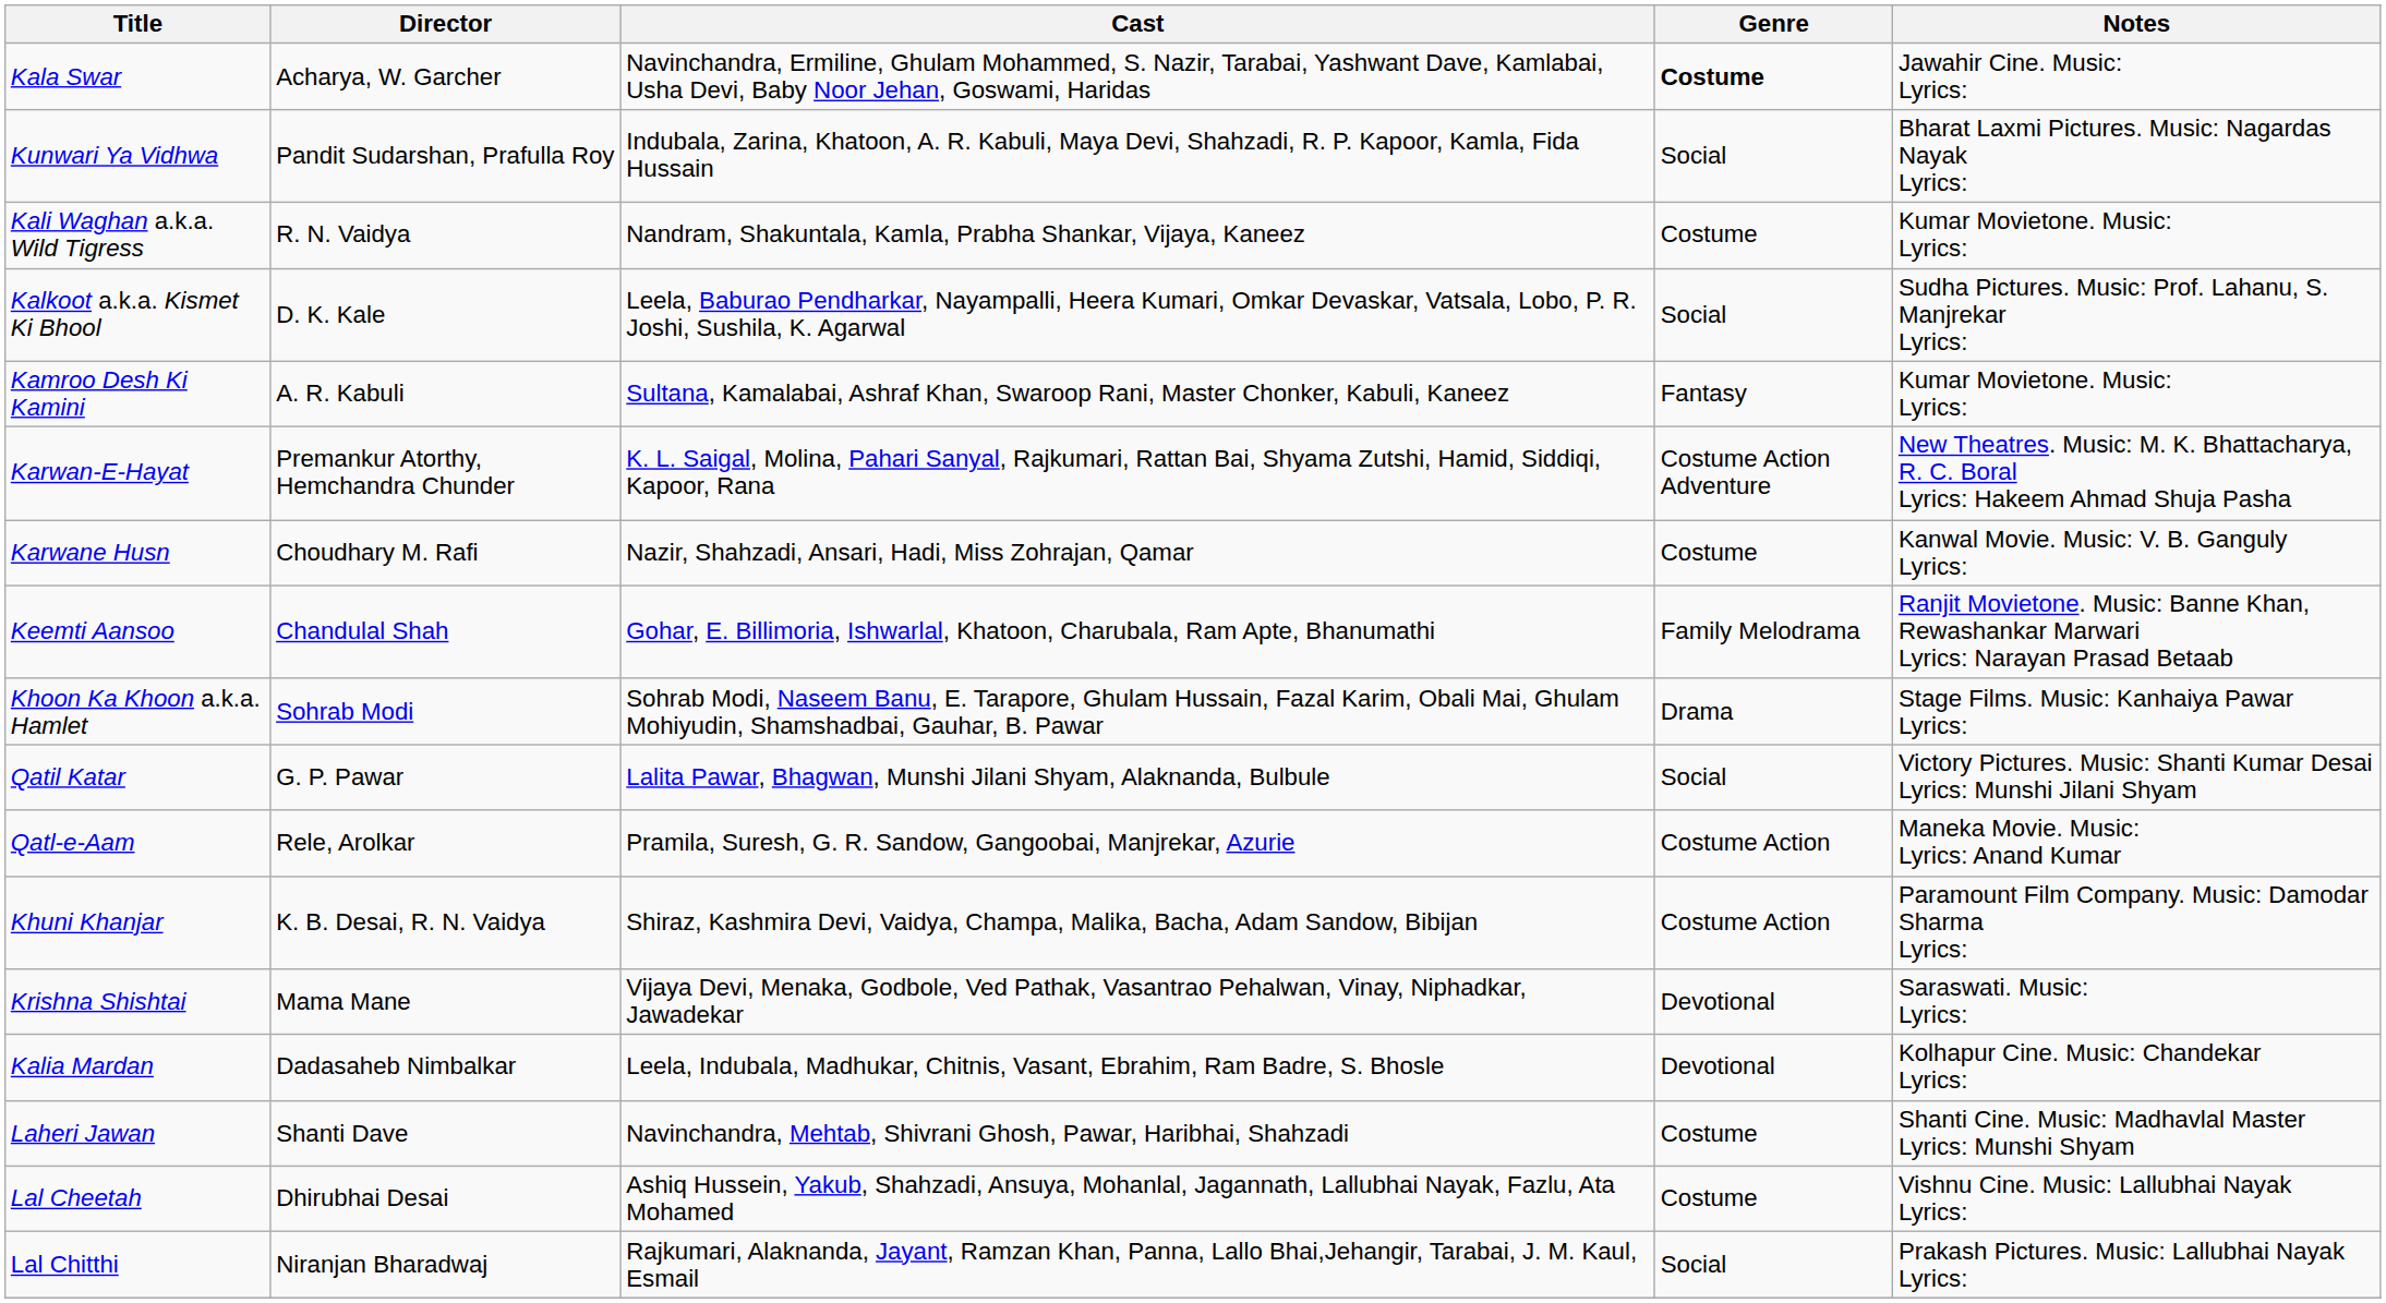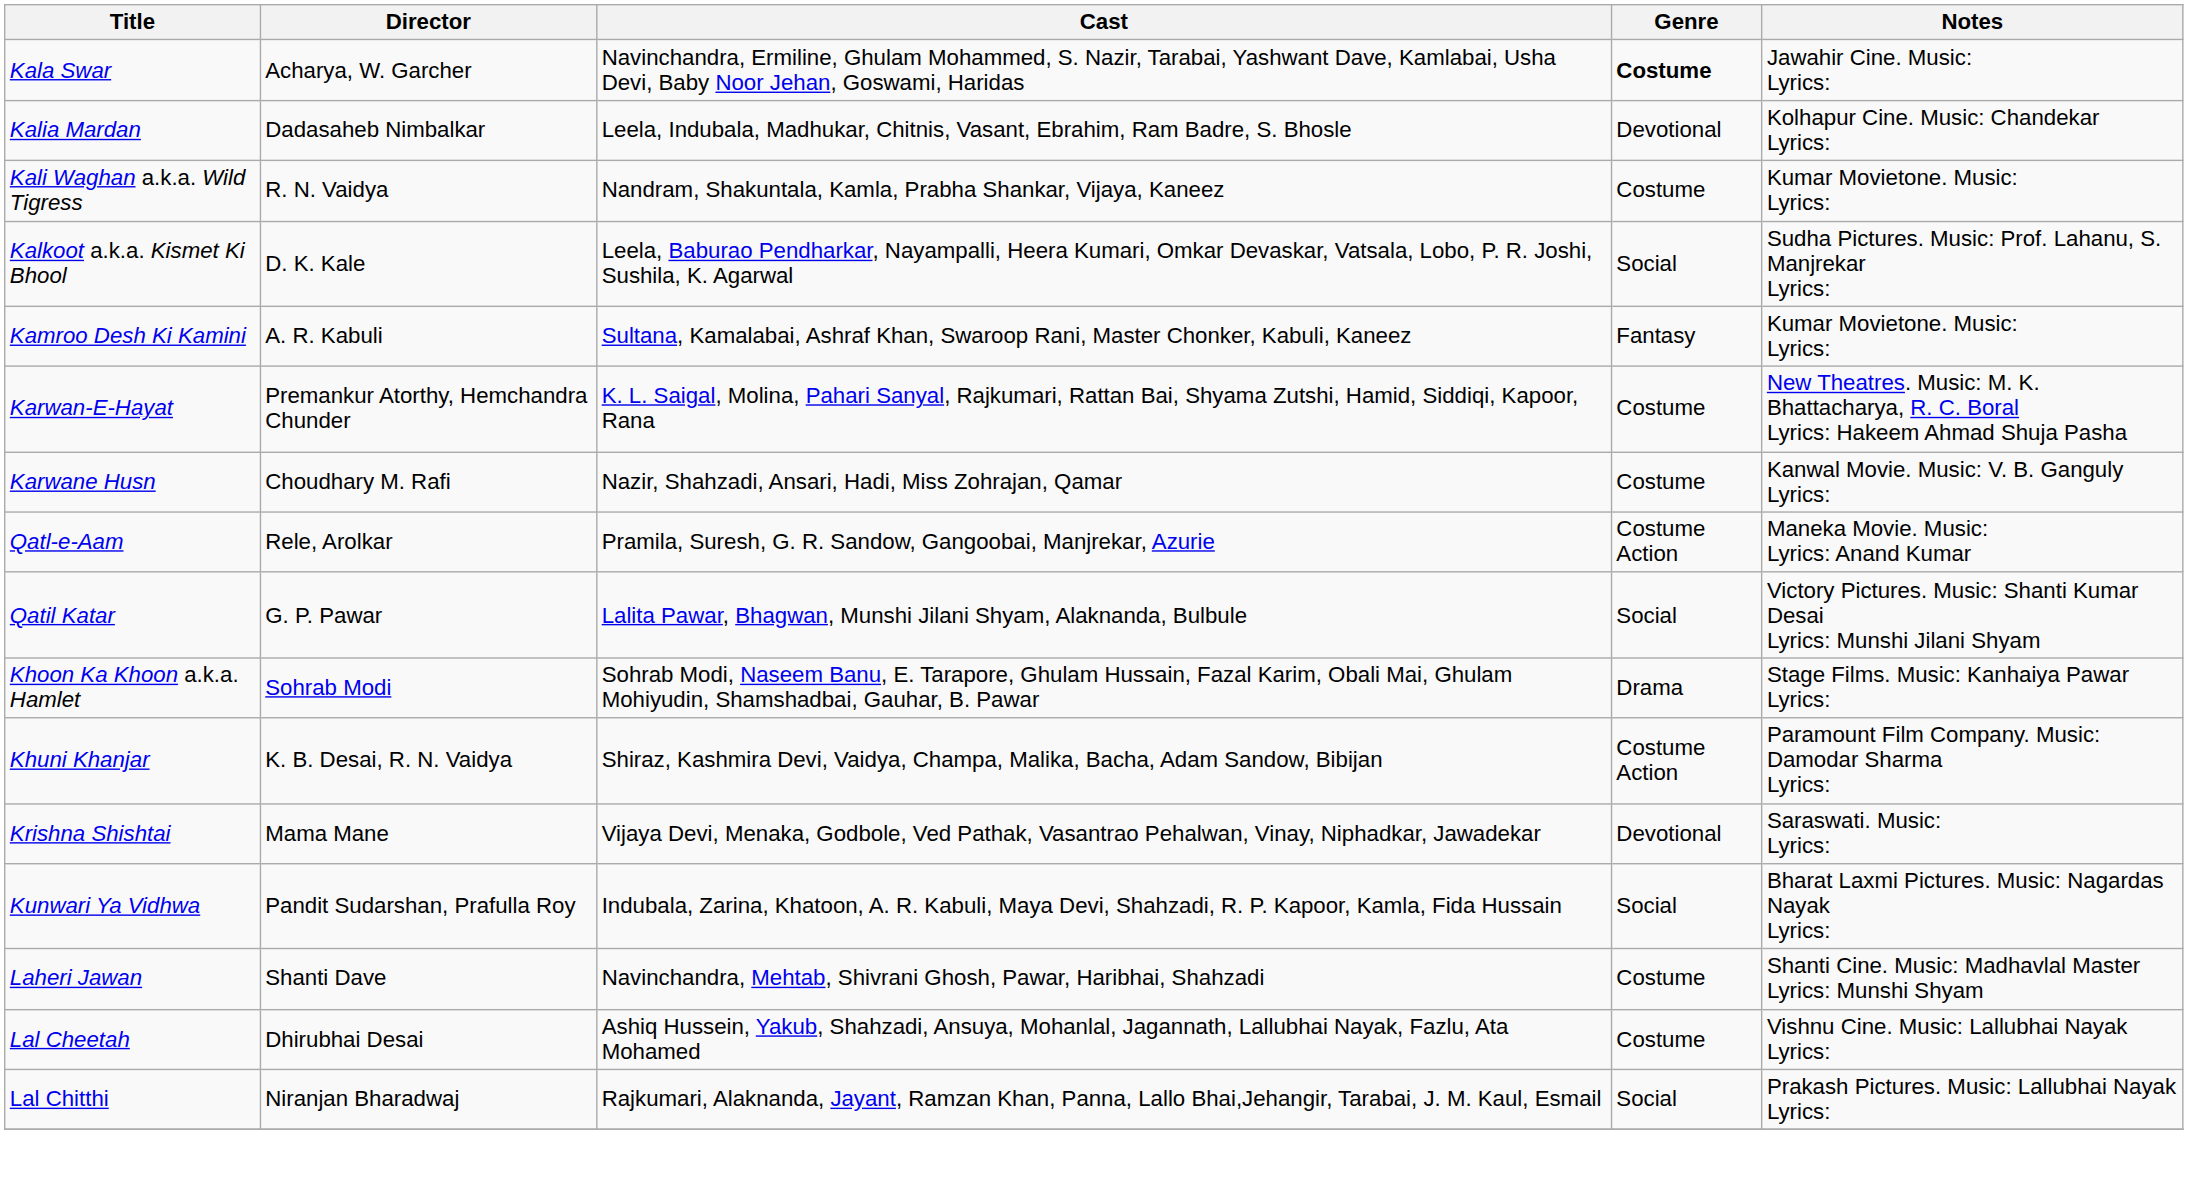 <table class="wikitable">
 <tr>
 <th>Title</th>
 <th>Director</th>
 <th>Cast</th>
 <th>Genre</th>
 <th>Notes</th>
 </tr>
 <tr>
 <td><em><a href='#'>Kala Swar</a></em></td>
 <td>Acharya, W. Garcher</td>
 <td>Navinchandra, Ermiline, Ghulam Mohammed,   S. Nazir, Tarabai, Yashwant Dave, Kamlabai, Usha Devi, Baby <a href='#'>Noor Jehan</a>, Goswami, Haridas</td>
 <td><strong>Costume</strong></td>
 <td>Jawahir Cine. Music: <br>Lyrics:</td>
 </tr>
 <tr>
-<td><em><a href='#'>Kunwari Ya Vidhwa</a></em></td>
-<td>Pandit Sudarshan, Prafulla Roy</td>
-<td>Indubala,  Zarina, Khatoon, A. R. Kabuli, Maya Devi, Shahzadi, R. P. Kapoor,  Kamla, Fida Hussain</td>
-<td>Social</td>
-<td>Bharat Laxmi Pictures.  Music: Nagardas Nayak <br>Lyrics:</td>
+<td><em><a href='#'>Kalia Mardan</a></em></td>
+<td>Dadasaheb Nimbalkar</td>
+<td>Leela, Indubala, Madhukar, Chitnis,  Vasant, Ebrahim, Ram Badre, S. Bhosle</td>
+<td>Devotional</td>
+<td>Kolhapur Cine. Music: Chandekar<br>Lyrics:</td>
 </tr>
 <tr>
 <td><em><a href='#'>Kali Waghan</a></em> a.k.a. <em>Wild Tigress</em></td>
 <td>R. N. Vaidya</td>
 <td>Nandram, Shakuntala,  Kamla,  Prabha Shankar, Vijaya, Kaneez</td>
 <td>Costume</td>
 <td>Kumar Movietone. Music: <br>Lyrics:</td>
 </tr>
 <tr>
 <td><em><a href='#'>Kalkoot</a></em> a.k.a. <em>Kismet Ki Bhool</em></td>
 <td>D. K. Kale</td>
 <td>Leela, <a href='#'>Baburao Pendharkar</a>,  Nayampalli, Heera Kumari, Omkar Devaskar, Vatsala, Lobo, P. R. Joshi, Sushila, K. Agarwal</td>
 <td>Social</td>
 <td>Sudha Pictures.  Music: Prof. Lahanu, S. Manjrekar<br>Lyrics:</td>
 </tr>
 <tr>
 <td><em><a href='#'>Kamroo Desh Ki Kamini</a></em></td>
 <td>A. R. Kabuli</td>
 <td><a href='#'>Sultana</a>, Kamalabai,  Ashraf Khan, Swaroop Rani, Master Chonker, Kabuli, Kaneez</td>
 <td>Fantasy</td>
 <td>Kumar Movietone. Music: <br>Lyrics:</td>
 </tr>
 <tr>
 <td><em><a href='#'>Karwan-E-Hayat</a></em></td>
 <td>Premankur Atorthy, Hemchandra Chunder</td>
 <td><a href='#'>K. L. Saigal</a>, Molina, <a href='#'>Pahari Sanyal</a>, Rajkumari, Rattan Bai, Shyama Zutshi, Hamid, Siddiqi, Kapoor, Rana</td>
-<td>Costume Action Adventure</td>
+<td>Costume</td>
 <td><a href='#'>New Theatres</a>. Music: M. K. Bhattacharya, <a href='#'>R. C. Boral</a><br>Lyrics: Hakeem Ahmad Shuja Pasha</td>
 </tr>
 <tr>
 <td><em><a href='#'>Karwane Husn</a></em></td>
 <td>Choudhary M. Rafi</td>
 <td>Nazir, Shahzadi,  Ansari, Hadi, Miss Zohrajan, Qamar</td>
 <td>Costume</td>
 <td>Kanwal Movie. Music: V. B. Ganguly<br>Lyrics:</td>
 </tr>
 <tr>
-<td><em><a href='#'>Keemti Aansoo</a></em></td>
-<td><a href='#'>Chandulal Shah</a></td>
-<td><a href='#'>Gohar</a>, <a href='#'>E. Billimoria</a>, <a href='#'>Ishwarlal</a>, Khatoon, Charubala, Ram Apte, Bhanumathi</td>
-<td>Family Melodrama</td>
-<td><a href='#'>Ranjit Movietone</a>. Music: Banne Khan, Rewashankar Marwari<br>Lyrics: Narayan Prasad Betaab</td>
-</tr>
-<tr>
-<td><em><a href='#'>Khoon Ka Khoon</a></em> a.k.a. <em>Hamlet</em></td>
-<td><a href='#'>Sohrab Modi</a></td>
-<td>Sohrab Modi, <a href='#'>Naseem Banu</a>, E. Tarapore, Ghulam Hussain, Fazal Karim, Obali Mai, Ghulam Mohiyudin, Shamshadbai, Gauhar, B. Pawar</td>
-<td>Drama</td>
-<td>Stage Films. Music: Kanhaiya Pawar<br>Lyrics:</td>
+<td><em><a href='#'>Qatl-e-Aam</a></em></td>
+<td>Rele, Arolkar</td>
+<td>Pramila, Suresh, G. R. Sandow, Gangoobai,  Manjrekar, <a href='#'>Azurie</a></td>
+<td>Costume Action</td>
+<td>Maneka Movie. Music: <br>Lyrics: Anand Kumar</td>
 </tr>
 <tr>
 <td><em><a href='#'>Qatil Katar</a></em></td>
 <td>G. P. Pawar</td>
 <td><a href='#'>Lalita Pawar</a>, <a href='#'>Bhagwan</a>, Munshi Jilani Shyam, Alaknanda, Bulbule</td>
 <td>Social</td>
 <td>Victory Pictures. Music: Shanti Kumar Desai<br>Lyrics: Munshi Jilani Shyam</td>
 </tr>
 <tr>
-<td><em><a href='#'>Qatl-e-Aam</a></em></td>
-<td>Rele, Arolkar</td>
-<td>Pramila, Suresh, G. R. Sandow, Gangoobai,  Manjrekar, <a href='#'>Azurie</a></td>
-<td>Costume Action</td>
-<td>Maneka Movie. Music: <br>Lyrics: Anand Kumar</td>
+<td><em><a href='#'>Khoon Ka Khoon</a></em> a.k.a. <em>Hamlet</em></td>
+<td><a href='#'>Sohrab Modi</a></td>
+<td>Sohrab Modi, <a href='#'>Naseem Banu</a>, E. Tarapore, Ghulam Hussain, Fazal Karim, Obali Mai, Ghulam Mohiyudin, Shamshadbai, Gauhar, B. Pawar</td>
+<td>Drama</td>
+<td>Stage Films. Music: Kanhaiya Pawar<br>Lyrics:</td>
 </tr>
 <tr>
 <td><em><a href='#'>Khuni Khanjar</a></em></td>
 <td>K. B. Desai, R. N. Vaidya</td>
 <td>Shiraz, Kashmira Devi, Vaidya, Champa, Malika, Bacha, Adam Sandow, Bibijan</td>
 <td>Costume Action</td>
 <td>Paramount Film Company.  Music: Damodar Sharma<br>Lyrics:</td>
 </tr>
 <tr>
 <td><em><a href='#'>Krishna Shishtai</a></em></td>
 <td>Mama Mane</td>
 <td>Vijaya Devi, Menaka, Godbole,  Ved Pathak, Vasantrao Pehalwan, Vinay,  Niphadkar, Jawadekar</td>
 <td>Devotional</td>
 <td>Saraswati. Music: <br>Lyrics:</td>
 </tr>
 <tr>
-<td><em><a href='#'>Kalia Mardan</a></em></td>
-<td>Dadasaheb Nimbalkar</td>
-<td>Leela, Indubala, Madhukar, Chitnis,  Vasant, Ebrahim, Ram Badre, S. Bhosle</td>
-<td>Devotional</td>
-<td>Kolhapur Cine. Music: Chandekar<br>Lyrics:</td>
+<td><em><a href='#'>Kunwari Ya Vidhwa</a></em></td>
+<td>Pandit Sudarshan, Prafulla Roy</td>
+<td>Indubala,  Zarina, Khatoon, A. R. Kabuli, Maya Devi, Shahzadi, R. P. Kapoor,  Kamla, Fida Hussain</td>
+<td>Social</td>
+<td>Bharat Laxmi Pictures.  Music: Nagardas Nayak <br>Lyrics:</td>
 </tr>
 <tr>
 <td><em><a href='#'>Laheri Jawan</a></em></td>
 <td>Shanti Dave</td>
 <td>Navinchandra, <a href='#'>Mehtab</a>,  Shivrani Ghosh, Pawar, Haribhai,  Shahzadi</td>
 <td>Costume</td>
 <td>Shanti Cine. Music: Madhavlal Master<br>Lyrics: Munshi Shyam</td>
 </tr>
 <tr>
 <td><em><a href='#'>Lal Cheetah</a></em></td>
 <td>Dhirubhai Desai</td>
 <td>Ashiq Hussein,  <a href='#'>Yakub</a>, Shahzadi,  Ansuya, Mohanlal, Jagannath, Lallubhai Nayak,  Fazlu, Ata Mohamed</td>
 <td>Costume</td>
 <td>Vishnu Cine. Music: Lallubhai Nayak<br>Lyrics:</td>
 </tr>
 <tr>
 <td><a href='#'>Lal Chitthi</a></td>
 <td>Niranjan Bharadwaj</td>
 <td>Rajkumari, Alaknanda, <a href='#'>Jayant</a>,  Ramzan Khan,  Panna, Lallo Bhai,Jehangir, Tarabai, J. M. Kaul, Esmail</td>
 <td>Social</td>
 <td>Prakash Pictures. Music: Lallubhai Nayak<br>Lyrics:</td>
 </tr>
 <tr>
 </tr>
 </table>
